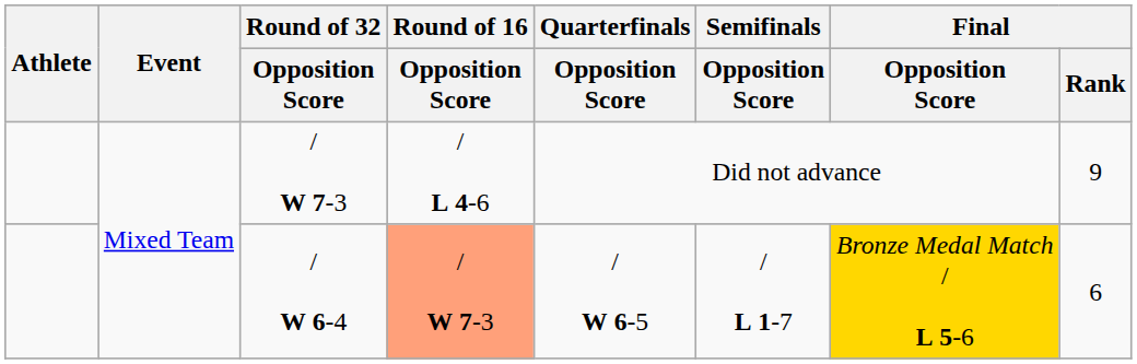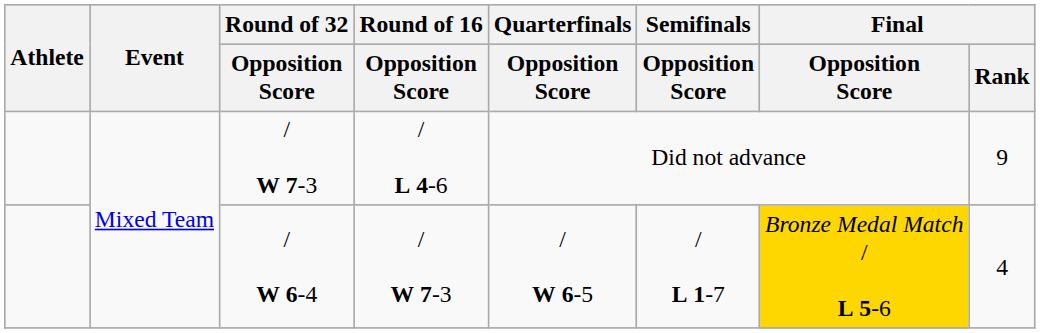 <table class="wikitable" border="1" style="font-size:90%">
 <tr>
 <th rowspan=2>Athlete</th>
 <th rowspan=2>Event</th>
 <th>Round of 32</th>
 <th>Round of 16</th>
 <th>Quarterfinals</th>
 <th>Semifinals</th>
 <th colspan=2>Final</th>
 </tr>
 <tr>
 <th>Opposition<br>Score</th>
 <th>Opposition<br>Score</th>
 <th>Opposition<br>Score</th>
 <th>Opposition<br>Score</th>
 <th>Opposition<br>Score</th>
 <th>Rank</th>
 </tr>
 <tr align=center>
 <td align=left><br></td>
 <td align=left rowspan=2><a href='#'>Mixed Team</a></td>
 <td>/ <br>  <br> <strong>W</strong> <strong>7</strong>-3</td>
 <td>/ <br>  <br> <strong>L</strong> <strong>4</strong>-6</td>
 <td colspan=3>Did not advance</td>
 <td>9</td>
 </tr>
 <tr align=center>
 <td align=left><br></td>
 <td>/ <br>  <br> <strong>W</strong> <strong>6</strong>-4</td>
-<td style="background: lightsalmon;">/ <br>  <br> <strong>W</strong> <strong>7</strong>-3</td>
+<td>/ <br>  <br> <strong>W</strong> <strong>7</strong>-3</td>
 <td>/ <br>  <br> <strong>W</strong> <strong>6</strong>-5</td>
 <td>/ <br>  <br> <strong>L</strong> <strong>1</strong>-7</td>
 <td style="background: gold;"><em>Bronze Medal Match</em><br>/ <br>  <br> <strong>L</strong> <strong>5</strong>-6</td>
-<td>6</td>
+<td>4</td>
 </tr>
 </table>
